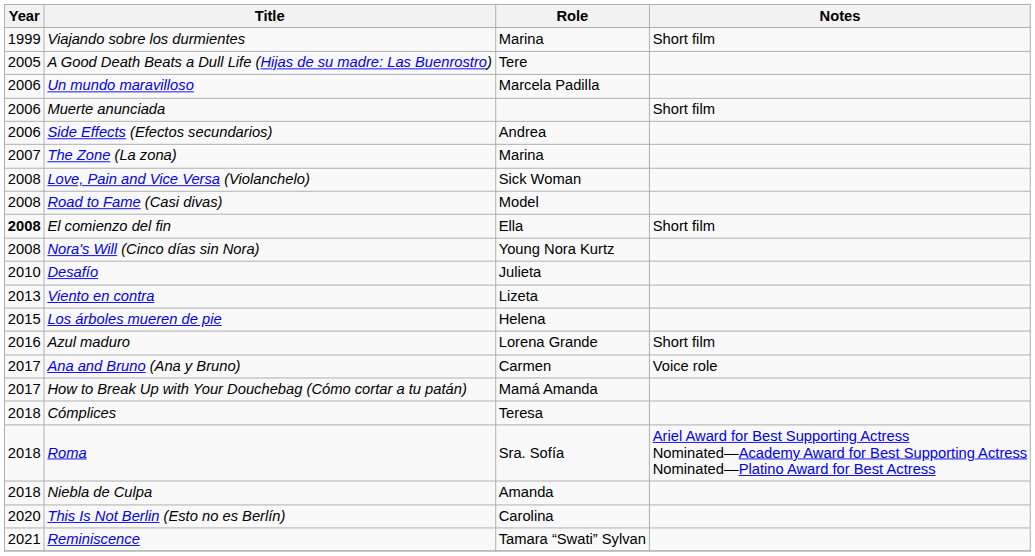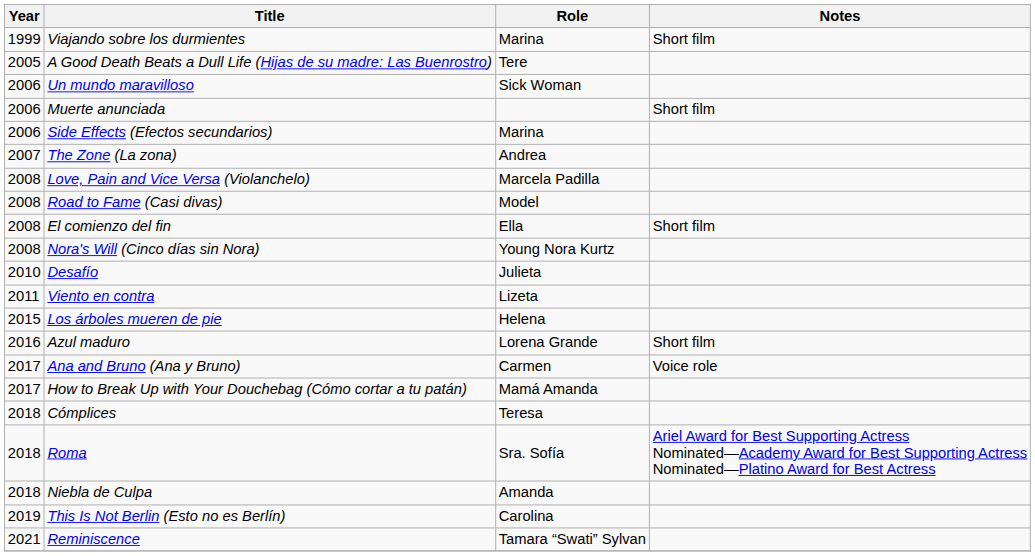 <table class="wikitable sortable">
 <tr>
 <th>Year</th>
 <th>Title</th>
 <th>Role</th>
 <th class="unsortable">Notes</th>
 </tr>
 <tr>
 <td>1999</td>
 <td><em>Viajando sobre los durmientes</em></td>
 <td>Marina</td>
 <td>Short film</td>
 </tr>
 <tr>
 <td>2005</td>
 <td><em>A Good Death Beats a Dull Life (<a href='#'>Hijas de su madre: Las Buenrostro</a>)</em></td>
 <td>Tere</td>
 <td></td>
 </tr>
 <tr>
 <td>2006</td>
 <td><em><a href='#'>Un mundo maravilloso</a></em></td>
-<td>Marcela Padilla</td>
+<td>Sick Woman</td>
 <td></td>
 </tr>
 <tr>
 <td>2006</td>
 <td><em>Muerte anunciada</em></td>
 <td></td>
 <td>Short film</td>
 </tr>
 <tr>
 <td>2006</td>
 <td><em><a href='#'>Side Effects</a> (Efectos secundarios)</em></td>
-<td>Andrea</td>
+<td>Marina</td>
 <td></td>
 </tr>
 <tr>
 <td>2007</td>
 <td><em><a href='#'>The Zone</a> (La zona)</em></td>
-<td>Marina</td>
+<td>Andrea</td>
 <td></td>
 </tr>
 <tr>
 <td>2008</td>
 <td><em><a href='#'>Love, Pain and Vice Versa</a> (Violanchelo)</em></td>
-<td>Sick Woman</td>
+<td>Marcela Padilla</td>
 <td></td>
 </tr>
 <tr>
 <td>2008</td>
 <td><em><a href='#'>Road to Fame</a> (Casi divas)</em></td>
 <td>Model</td>
 <td></td>
 </tr>
 <tr>
-<td><strong>2008</strong></td>
+<td>2008</td>
 <td><em>El comienzo del fin</em></td>
 <td>Ella</td>
 <td>Short film</td>
 </tr>
 <tr>
 <td>2008</td>
 <td><em><a href='#'>Nora's Will</a> (Cinco días sin Nora)</em></td>
 <td>Young Nora Kurtz</td>
 <td></td>
 </tr>
 <tr>
 <td>2010</td>
 <td><em><a href='#'>Desafío</a></em></td>
 <td>Julieta</td>
 <td></td>
 </tr>
 <tr>
-<td>2013</td>
+<td>2011</td>
 <td><em><a href='#'>Viento en contra</a></em></td>
 <td>Lizeta</td>
 <td></td>
 </tr>
 <tr>
 <td>2015</td>
 <td><em><a href='#'>Los árboles mueren de pie</a></em></td>
 <td>Helena</td>
 <td></td>
 </tr>
 <tr>
 <td>2016</td>
 <td><em>Azul maduro</em></td>
 <td>Lorena Grande</td>
 <td>Short film</td>
 </tr>
 <tr>
 <td>2017</td>
 <td><em><a href='#'>Ana and Bruno</a> (Ana y Bruno)</em></td>
 <td>Carmen</td>
 <td>Voice role</td>
 </tr>
 <tr>
 <td>2017</td>
 <td><em>How to Break Up with Your Douchebag (Cómo cortar a tu patán)</em></td>
 <td>Mamá Amanda</td>
 <td></td>
 </tr>
 <tr>
 <td>2018</td>
 <td><em>Cómplices</em></td>
 <td>Teresa</td>
 <td></td>
 </tr>
 <tr>
 <td>2018</td>
 <td><em><a href='#'>Roma</a></em></td>
 <td>Sra. Sofía</td>
 <td><a href='#'>Ariel Award for Best Supporting Actress</a><br>Nominated—<a href='#'>Academy Award for Best Supporting Actress</a><br>Nominated—<a href='#'>Platino Award for Best Actress</a></td>
 </tr>
 <tr>
 <td>2018</td>
 <td><em>Niebla de Culpa</em></td>
 <td>Amanda</td>
 <td></td>
 </tr>
 <tr>
-<td>2020</td>
+<td>2019</td>
 <td><em><a href='#'>This Is Not Berlin</a> (Esto no es Berlín)</em></td>
 <td>Carolina</td>
 <td></td>
 </tr>
 <tr>
 <td>2021</td>
 <td><em><a href='#'>Reminiscence</a></em></td>
 <td>Tamara “Swati” Sylvan</td>
 <td></td>
 </tr>
 <tr>
 </tr>
 </table>
